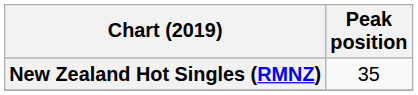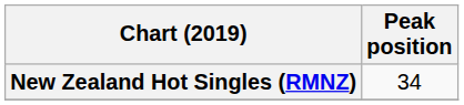 <table class="wikitable sortable plainrowheaders" style="text-align:center">
 <tr>
 <th scope="col">Chart (2019)</th>
 <th scope="col">Peak<br>position</th>
 </tr>
 <tr>
 <th scope="row">New Zealand Hot Singles (<a href='#'>RMNZ</a>)</th>
-<td>35</td>
+<td>34</td>
 </tr>
 <tr>
 </tr>
 <tr>
 </tr>
 </table>
